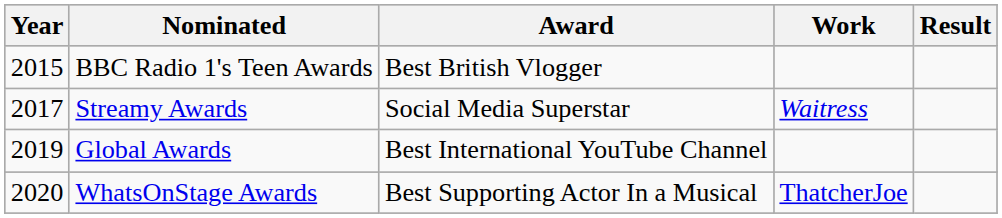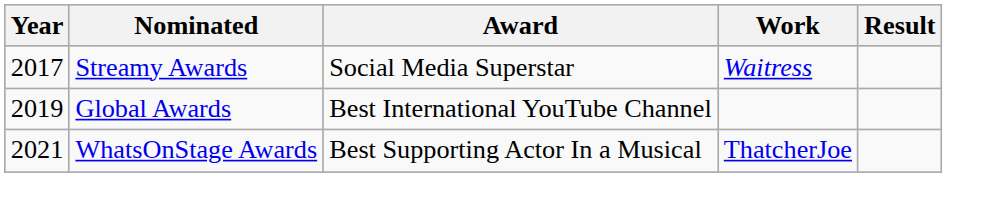 <table class="wikitable sortable">
 <tr>
 <th>Year</th>
 <th>Nominated</th>
 <th>Award</th>
 <th>Work</th>
 <th>Result</th>
-</tr>
-<tr>
-<td>2015</td>
-<td>BBC Radio 1's Teen Awards</td>
-<td>Best British Vlogger</td>
-<td></td>
-<td></td>
 </tr>
 <tr>
 <td>2017</td>
 <td><a href='#'>Streamy Awards</a></td>
 <td>Social Media Superstar</td>
 <td><em><a href='#'>Waitress</a></em></td>
 <td></td>
 </tr>
 <tr>
 <td>2019</td>
 <td><a href='#'>Global Awards</a></td>
 <td>Best International YouTube Channel</td>
 <td></td>
 <td></td>
 </tr>
 <tr>
-<td>2020</td>
+<td>2021</td>
 <td><a href='#'>WhatsOnStage Awards</a></td>
 <td>Best Supporting Actor In a Musical</td>
 <td><a href='#'>ThatcherJoe</a></td>
 <td></td>
 </tr>
 </table>
